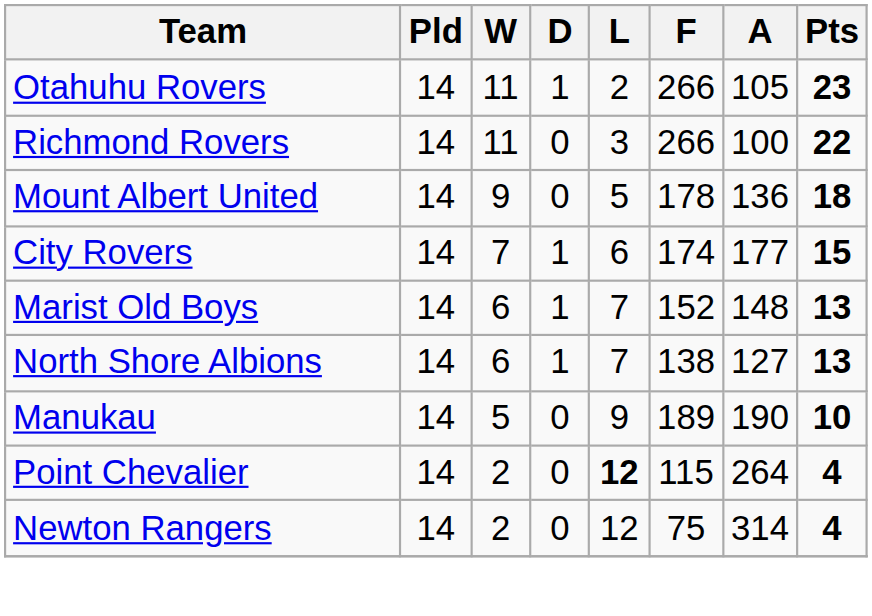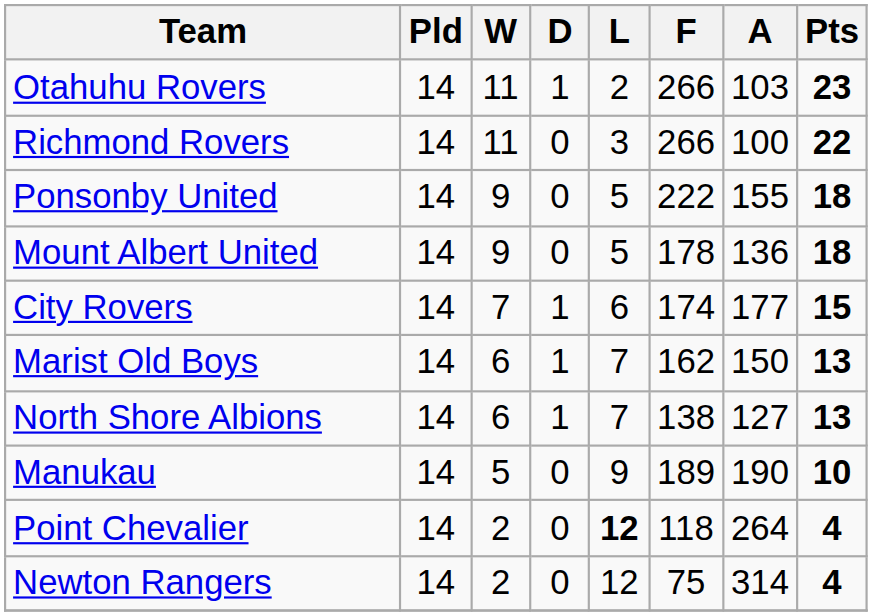 <table class="wikitable" style="text-align:center;">
 <tr>
 <th width=175>Team</th>
 <th width=20 abbr="Played">Pld</th>
 <th width=20 abbr="Won">W</th>
 <th width=20 abbr="Drawn">D</th>
 <th width=20 abbr="Lost">L</th>
 <th width=20 abbr="For">F</th>
 <th width=20 abbr="Against">A</th>
 <th width=20 abbr="Points">Pts</th>
 </tr>
 <tr>
 <td style="text-align:left;"><a href='#'>Otahuhu Rovers</a></td>
 <td>14</td>
 <td>11</td>
 <td>1</td>
 <td>2</td>
 <td>266</td>
-<td>105</td>
+<td>103</td>
 <td><strong>23</strong></td>
 </tr>
 <tr>
 <td style="text-align:left;"><a href='#'>Richmond Rovers</a></td>
 <td>14</td>
 <td>11</td>
 <td>0</td>
 <td>3</td>
 <td>266</td>
 <td>100</td>
 <td><strong>22</strong></td>
+</tr>
+<tr>
+<td style="text-align:left;"><a href='#'>Ponsonby United</a></td>
+<td>14</td>
+<td>9</td>
+<td>0</td>
+<td>5</td>
+<td>222</td>
+<td>155</td>
+<td><strong>18</strong></td>
 </tr>
 <tr>
 <td style="text-align:left;"><a href='#'>Mount Albert United</a></td>
 <td>14</td>
 <td>9</td>
 <td>0</td>
 <td>5</td>
 <td>178</td>
 <td>136</td>
 <td><strong>18</strong></td>
 </tr>
 <tr>
 <td style="text-align:left;"><a href='#'>City Rovers</a></td>
 <td>14</td>
 <td>7</td>
 <td>1</td>
 <td>6</td>
 <td>174</td>
 <td>177</td>
 <td><strong>15</strong></td>
 </tr>
 <tr>
 <td style="text-align:left;"><a href='#'>Marist Old Boys</a></td>
 <td>14</td>
 <td>6</td>
 <td>1</td>
 <td>7</td>
-<td>152</td>
-<td>148</td>
+<td>162</td>
+<td>150</td>
 <td><strong>13</strong></td>
 </tr>
 <tr>
 <td style="text-align:left;"><a href='#'>North Shore Albions</a></td>
 <td>14</td>
 <td>6</td>
 <td>1</td>
 <td>7</td>
 <td>138</td>
 <td>127</td>
 <td><strong>13</strong></td>
 </tr>
 <tr>
 <td style="text-align:left;"><a href='#'>Manukau</a></td>
 <td>14</td>
 <td>5</td>
 <td>0</td>
 <td>9</td>
 <td>189</td>
 <td>190</td>
 <td><strong>10</strong></td>
 </tr>
 <tr>
 <td style="text-align:left;"><a href='#'>Point Chevalier</a></td>
 <td>14</td>
 <td>2</td>
 <td>0</td>
 <td><strong>12</strong></td>
-<td>115</td>
+<td>118</td>
 <td>264</td>
 <td><strong>4</strong></td>
 </tr>
 <tr>
 <td style="text-align:left;"><a href='#'>Newton Rangers</a></td>
 <td>14</td>
 <td>2</td>
 <td>0</td>
 <td>12</td>
 <td>75</td>
 <td>314</td>
 <td><strong>4</strong></td>
 </tr>
 <tr>
 </tr>
 </table>
